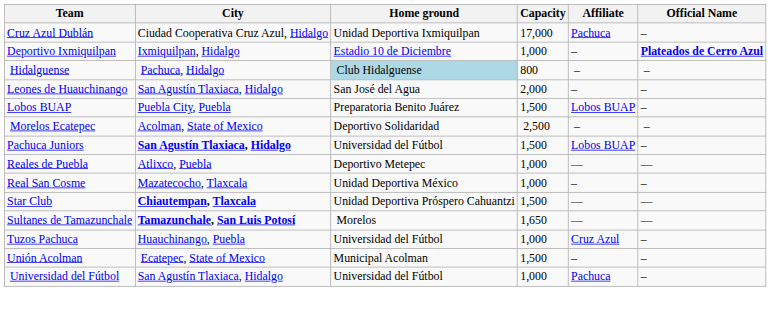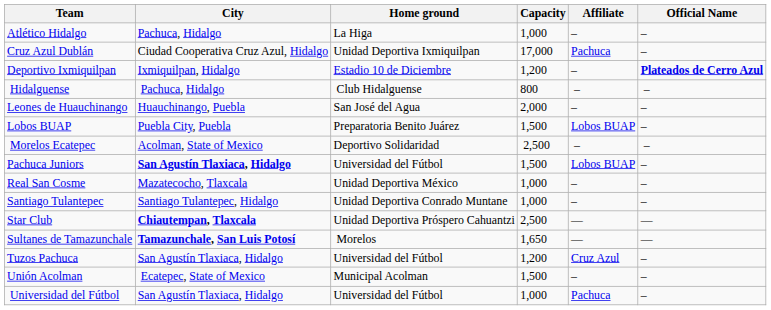 <table class="wikitable sortable">
 <tr>
 <th>Team</th>
 <th>City</th>
 <th>Home ground</th>
 <th>Capacity</th>
 <th>Affiliate</th>
 <th>Official Name</th>
+</tr>
+<tr>
+<td><a href='#'>Atlético Hidalgo</a></td>
+<td><a href='#'>Pachuca</a>, <a href='#'>Hidalgo</a></td>
+<td>La Higa</td>
+<td>1,000</td>
+<td>–</td>
+<td>–</td>
 </tr>
 <tr>
 <td><a href='#'>Cruz Azul Dublán</a></td>
 <td>Ciudad Cooperativa Cruz Azul, <a href='#'>Hidalgo</a></td>
 <td>Unidad Deportiva Ixmiquilpan</td>
 <td>17,000</td>
 <td><a href='#'>Pachuca</a></td>
 <td>–</td>
 </tr>
 <tr>
 <td><a href='#'>Deportivo Ixmiquilpan</a></td>
 <td><a href='#'>Ixmiquilpan</a>, <a href='#'>Hidalgo</a></td>
 <td><a href='#'>Estadio 10 de Diciembre</a></td>
-<td>1,000</td>
+<td>1,200</td>
 <td>–</td>
 <td><strong><a href='#'>Plateados de Cerro Azul</a></strong></td>
 </tr>
 <tr>
 <td> <a href='#'>Hidalguense</a> </td>
 <td> <a href='#'>Pachuca</a>, <a href='#'>Hidalgo</a></td>
-<td style="background: lightblue;"> Club Hidalguense</td>
+<td> Club Hidalguense</td>
 <td>800</td>
 <td> – </td>
 <td> –</td>
 </tr>
 <tr>
 <td><a href='#'>Leones de Huauchinango</a></td>
-<td><a href='#'>San Agustín Tlaxiaca</a>, <a href='#'>Hidalgo</a></td>
+<td><a href='#'>Huauchinango</a>, <a href='#'>Puebla</a></td>
 <td>San José del Agua</td>
 <td>2,000</td>
 <td>–</td>
 <td>–</td>
 </tr>
 <tr>
 <td><a href='#'>Lobos BUAP</a></td>
 <td><a href='#'>Puebla City</a>, <a href='#'>Puebla</a></td>
 <td>Preparatoria Benito Juárez</td>
 <td>1,500</td>
 <td><a href='#'>Lobos BUAP</a></td>
 <td>–</td>
 </tr>
 <tr>
 <td> <a href='#'>Morelos Ecatepec</a> </td>
 <td><a href='#'>Acolman</a>, <a href='#'>State of Mexico</a></td>
 <td>Deportivo Solidaridad</td>
 <td> 2,500</td>
 <td> – </td>
 <td> –</td>
 </tr>
 <tr>
 <td><a href='#'>Pachuca Juniors</a></td>
 <td><strong><a href='#'>San Agustín Tlaxiaca</a>, <a href='#'>Hidalgo</a></strong></td>
 <td>Universidad del Fútbol</td>
 <td>1,500</td>
 <td><a href='#'>Lobos BUAP</a></td>
 <td>–</td>
 </tr>
 <tr>
-<td><a href='#'>Reales de Puebla</a></td>
-<td><a href='#'>Atlixco</a>, <a href='#'>Puebla</a></td>
-<td>Deportivo Metepec</td>
-<td>1,000</td>
-<td>—</td>
-<td>—</td>
-</tr>
-<tr>
 <td><a href='#'>Real San Cosme</a></td>
 <td><a href='#'>Mazatecocho</a>, <a href='#'>Tlaxcala</a></td>
 <td>Unidad Deportiva México</td>
 <td>1,000</td>
 <td>–</td>
 <td>–</td>
 </tr>
 <tr>
+<td><a href='#'>Santiago Tulantepec</a></td>
+<td><a href='#'>Santiago Tulantepec</a>, <a href='#'>Hidalgo</a></td>
+<td>Unidad Deportiva Conrado Muntane</td>
+<td>1,000</td>
+<td>–</td>
+<td>–</td>
+</tr>
+<tr>
 <td><a href='#'>Star Club</a></td>
 <td><strong><a href='#'>Chiautempan</a>, <a href='#'>Tlaxcala</a></strong></td>
 <td>Unidad Deportiva Próspero Cahuantzi</td>
-<td>1,500</td>
+<td>2,500</td>
 <td>—</td>
 <td>—</td>
 </tr>
 <tr>
 <td><a href='#'>Sultanes de Tamazunchale</a></td>
 <td><strong><a href='#'>Tamazunchale</a>, <a href='#'>San Luis Potosí</a></strong></td>
 <td> Morelos </td>
 <td>1,650</td>
 <td>—</td>
 <td>—</td>
 </tr>
 <tr>
 <td><a href='#'>Tuzos Pachuca</a></td>
-<td><a href='#'>Huauchinango</a>, <a href='#'>Puebla</a></td>
+<td><a href='#'>San Agustín Tlaxiaca</a>, <a href='#'>Hidalgo</a></td>
 <td>Universidad del Fútbol</td>
-<td>1,000</td>
+<td>1,200</td>
 <td><a href='#'>Cruz Azul</a></td>
 <td>–</td>
 </tr>
 <tr>
 <td><a href='#'>Unión Acolman</a></td>
 <td> <a href='#'>Ecatepec</a>, <a href='#'>State of Mexico</a> </td>
 <td>Municipal Acolman</td>
 <td>1,500</td>
 <td>–</td>
 <td>–</td>
 </tr>
 <tr>
 <td> <a href='#'>Universidad del Fútbol</a> </td>
 <td><a href='#'>San Agustín Tlaxiaca</a>, <a href='#'>Hidalgo</a></td>
 <td>Universidad del Fútbol</td>
 <td>1,000</td>
 <td><a href='#'>Pachuca</a></td>
 <td>–</td>
 </tr>
 </table>
